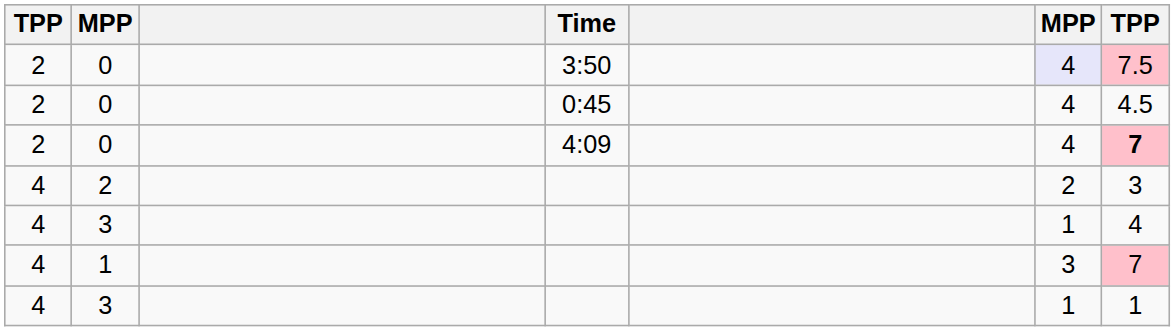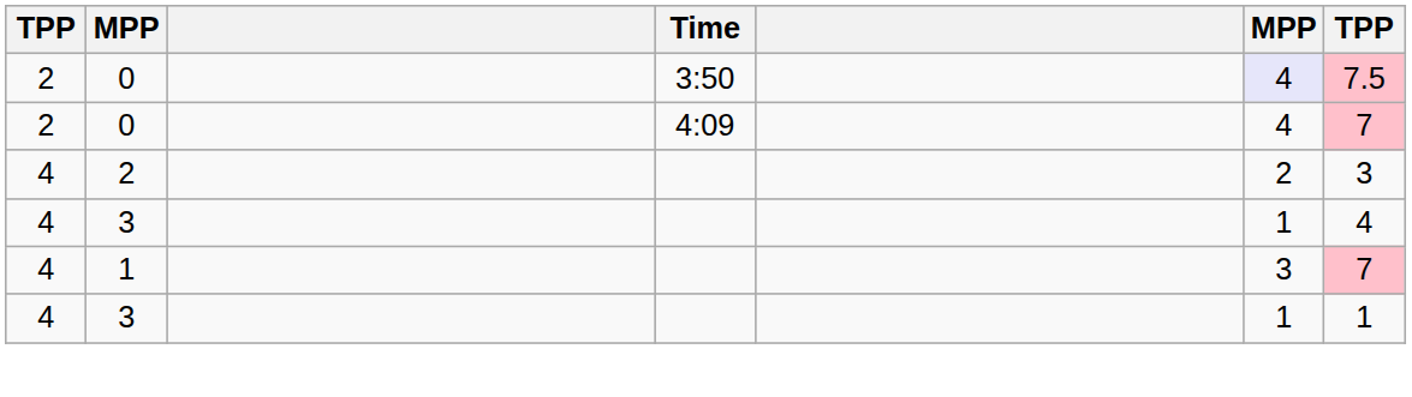 <table class="wikitable" style="text-align: center;" |>
 <tr>
 <th width="35">TPP</th>
 <th width="35">MPP</th>
 <th width="250"></th>
 <th width="45">Time</th>
 <th width="250"></th>
 <th width="35">MPP</th>
 <th width="35">TPP</th>
 </tr>
 <tr>
 <td>2</td>
 <td>0</td>
 <td style="text-align:left;"><strong></strong></td>
 <td>3:50</td>
 <td style="text-align:left;"></td>
 <td style="background: lavender;">4</td>
 <td bgcolor=pink>7.5</td>
 </tr>
 <tr>
 <td>2</td>
 <td>0</td>
 <td style="text-align:left;"><strong></strong></td>
-<td>0:45</td>
-<td style="text-align:left;"></td>
-<td>4</td>
-<td>4.5</td>
-</tr>
-<tr>
-<td>2</td>
-<td>0</td>
-<td style="text-align:left;"><strong></strong></td>
 <td>4:09</td>
 <td style="text-align:left;"></td>
 <td>4</td>
-<td bgcolor=pink><strong>7</strong></td>
+<td bgcolor=pink>7</td>
 </tr>
 <tr>
 <td>4</td>
 <td>2</td>
 <td style="text-align:left;"></td>
 <td></td>
 <td style="text-align:left;"></td>
 <td>2</td>
 <td>3</td>
 </tr>
 <tr>
 <td>4</td>
 <td>3</td>
 <td style="text-align:left;"></td>
 <td></td>
 <td style="text-align:left;"><strong></strong></td>
 <td>1</td>
 <td>4</td>
 </tr>
 <tr>
 <td>4</td>
 <td>1</td>
 <td style="text-align:left;"><strong></strong></td>
 <td></td>
 <td style="text-align:left;"></td>
 <td>3</td>
 <td bgcolor=pink>7</td>
 </tr>
 <tr>
 <td>4</td>
 <td>3</td>
 <td style="text-align:left;"></td>
 <td></td>
 <td style="text-align:left;"><strong></strong></td>
 <td>1</td>
 <td>1</td>
 </tr>
 </table>
